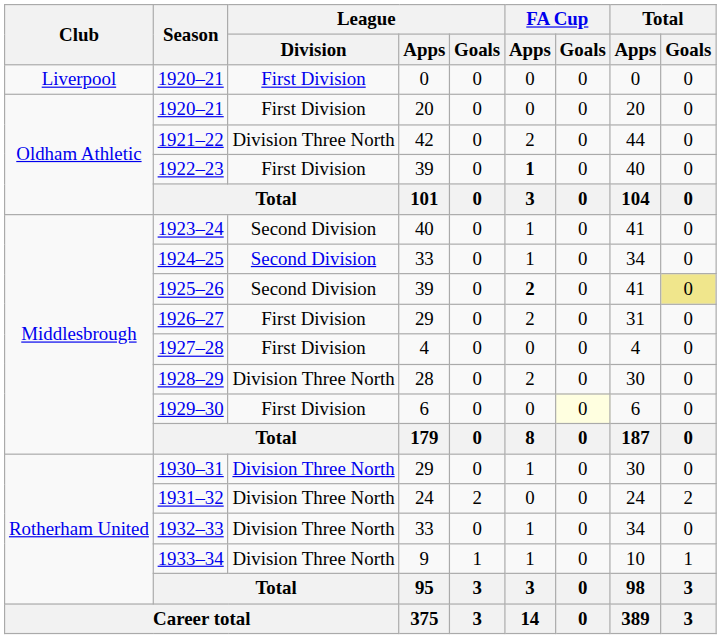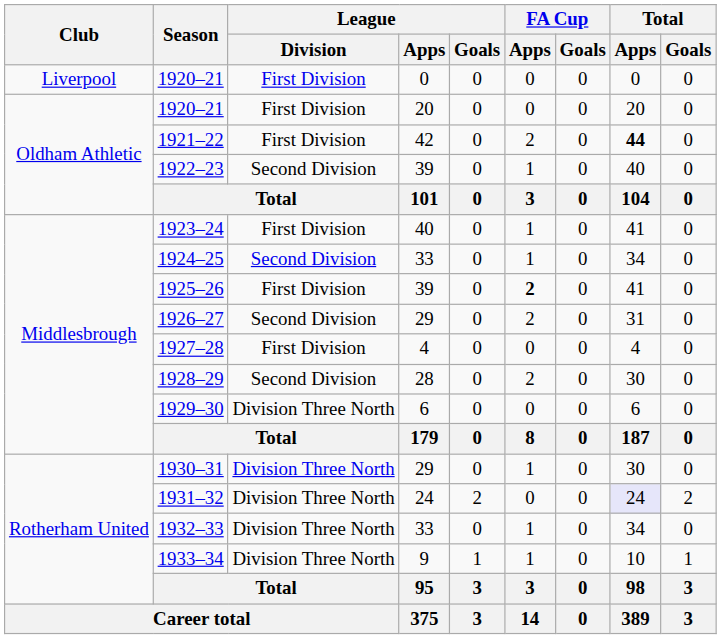 <table class=wikitable style="text-align:center">
 <tr>
 <th rowspan="2">Club</th>
 <th rowspan="2">Season</th>
 <th colspan="3">League</th>
 <th colspan="2"><a href='#'>FA Cup</a></th>
 <th colspan="2">Total</th>
 </tr>
 <tr>
 <th>Division</th>
 <th>Apps</th>
 <th>Goals</th>
 <th>Apps</th>
 <th>Goals</th>
 <th>Apps</th>
 <th>Goals</th>
 </tr>
 <tr>
 <td><a href='#'>Liverpool</a></td>
 <td><a href='#'>1920–21</a></td>
 <td><a href='#'>First Division</a></td>
 <td>0</td>
 <td>0</td>
 <td>0</td>
 <td>0</td>
 <td>0</td>
 <td>0</td>
 </tr>
 <tr>
 <td rowspan="4"><a href='#'>Oldham Athletic</a></td>
 <td><a href='#'>1920–21</a></td>
 <td>First Division</td>
 <td>20</td>
 <td>0</td>
 <td>0</td>
 <td>0</td>
 <td>20</td>
 <td>0</td>
 </tr>
 <tr>
 <td><a href='#'>1921–22</a></td>
-<td>Division Three North</td>
+<td>First Division</td>
 <td>42</td>
 <td>0</td>
 <td>2</td>
 <td>0</td>
-<td>44</td>
+<td><strong>44</strong></td>
 <td>0</td>
 </tr>
 <tr>
 <td><a href='#'>1922–23</a></td>
-<td>First Division</td>
+<td>Second Division</td>
 <td>39</td>
 <td>0</td>
-<td><strong>1</strong></td>
+<td>1</td>
 <td>0</td>
 <td>40</td>
 <td>0</td>
 </tr>
 <tr>
 <th colspan="2">Total</th>
 <th>101</th>
 <th>0</th>
 <th>3</th>
 <th>0</th>
 <th>104</th>
 <th>0</th>
 </tr>
 <tr>
 <td rowspan="8"><a href='#'>Middlesbrough</a></td>
 <td><a href='#'>1923–24</a></td>
-<td>Second Division</td>
+<td>First Division</td>
 <td>40</td>
 <td>0</td>
 <td>1</td>
 <td>0</td>
 <td>41</td>
 <td>0</td>
 </tr>
 <tr>
 <td><a href='#'>1924–25</a></td>
 <td><a href='#'>Second Division</a></td>
 <td>33</td>
 <td>0</td>
 <td>1</td>
 <td>0</td>
 <td>34</td>
 <td>0</td>
 </tr>
 <tr>
 <td><a href='#'>1925–26</a></td>
-<td>Second Division</td>
+<td>First Division</td>
 <td>39</td>
 <td>0</td>
 <td><strong>2</strong></td>
 <td>0</td>
 <td>41</td>
-<td style="background: khaki;">0</td>
+<td>0</td>
 </tr>
 <tr>
 <td><a href='#'>1926–27</a></td>
-<td>First Division</td>
+<td>Second Division</td>
 <td>29</td>
 <td>0</td>
 <td>2</td>
 <td>0</td>
 <td>31</td>
 <td>0</td>
 </tr>
 <tr>
 <td><a href='#'>1927–28</a></td>
 <td>First Division</td>
 <td>4</td>
 <td>0</td>
 <td>0</td>
 <td>0</td>
 <td>4</td>
 <td>0</td>
 </tr>
 <tr>
 <td><a href='#'>1928–29</a></td>
-<td>Division Three North</td>
+<td>Second Division</td>
 <td>28</td>
 <td>0</td>
 <td>2</td>
 <td>0</td>
 <td>30</td>
 <td>0</td>
 </tr>
 <tr>
 <td><a href='#'>1929–30</a></td>
-<td>First Division</td>
+<td>Division Three North</td>
 <td>6</td>
 <td>0</td>
 <td>0</td>
-<td style="background: lightyellow;">0</td>
+<td>0</td>
 <td>6</td>
 <td>0</td>
 </tr>
 <tr>
 <th colspan="2">Total</th>
 <th>179</th>
 <th>0</th>
 <th>8</th>
 <th>0</th>
 <th>187</th>
 <th>0</th>
 </tr>
 <tr>
 <td rowspan="5"><a href='#'>Rotherham United</a></td>
 <td><a href='#'>1930–31</a></td>
 <td><a href='#'>Division Three North</a></td>
 <td>29</td>
 <td>0</td>
 <td>1</td>
 <td>0</td>
 <td>30</td>
 <td>0</td>
 </tr>
 <tr>
 <td><a href='#'>1931–32</a></td>
 <td>Division Three North</td>
 <td>24</td>
 <td>2</td>
 <td>0</td>
 <td>0</td>
-<td>24</td>
+<td style="background: lavender;">24</td>
 <td>2</td>
 </tr>
 <tr>
 <td><a href='#'>1932–33</a></td>
 <td>Division Three North</td>
 <td>33</td>
 <td>0</td>
 <td>1</td>
 <td>0</td>
 <td>34</td>
 <td>0</td>
 </tr>
 <tr>
 <td><a href='#'>1933–34</a></td>
 <td>Division Three North</td>
 <td>9</td>
 <td>1</td>
 <td>1</td>
 <td>0</td>
 <td>10</td>
 <td>1</td>
 </tr>
 <tr>
 <th colspan="2">Total</th>
 <th>95</th>
 <th>3</th>
 <th>3</th>
 <th>0</th>
 <th>98</th>
 <th>3</th>
 </tr>
 <tr>
 <th colspan="3">Career total</th>
 <th>375</th>
 <th>3</th>
 <th>14</th>
 <th>0</th>
 <th>389</th>
 <th>3</th>
 </tr>
 </table>
